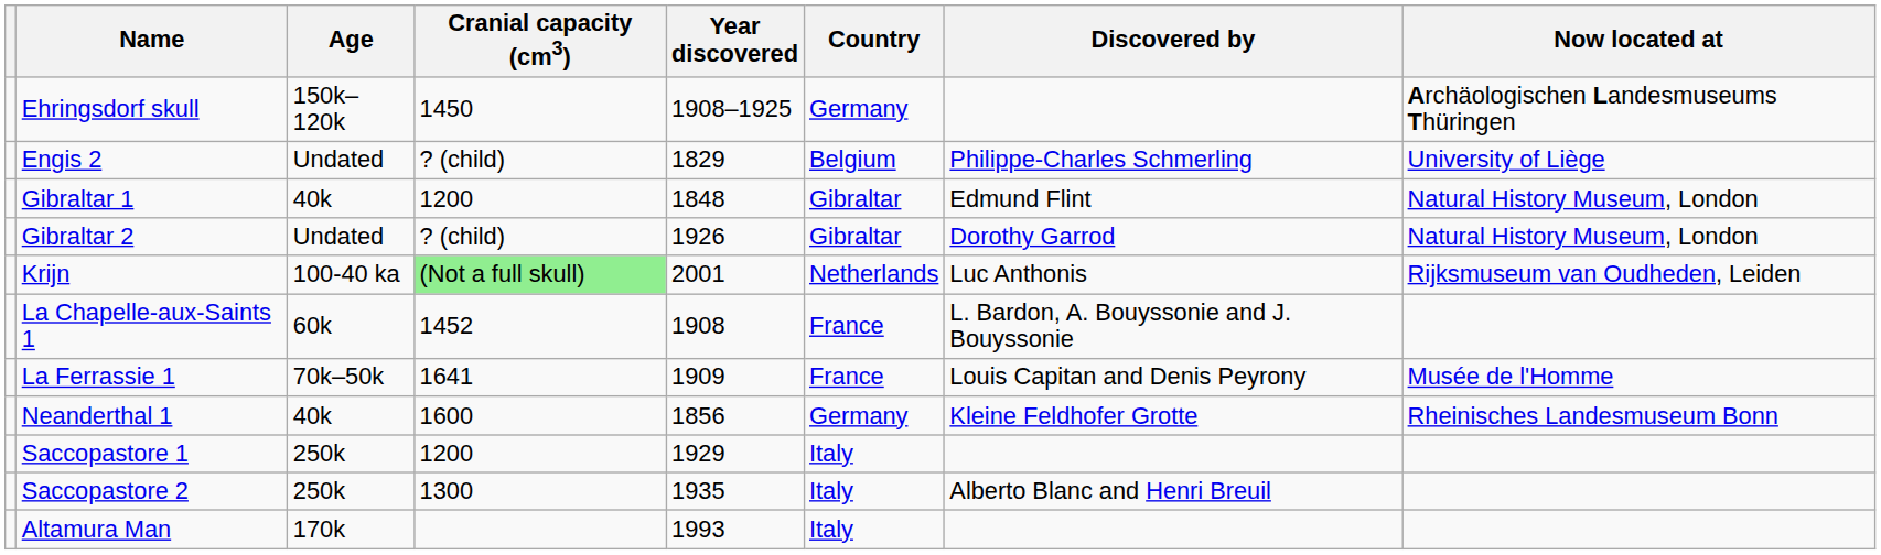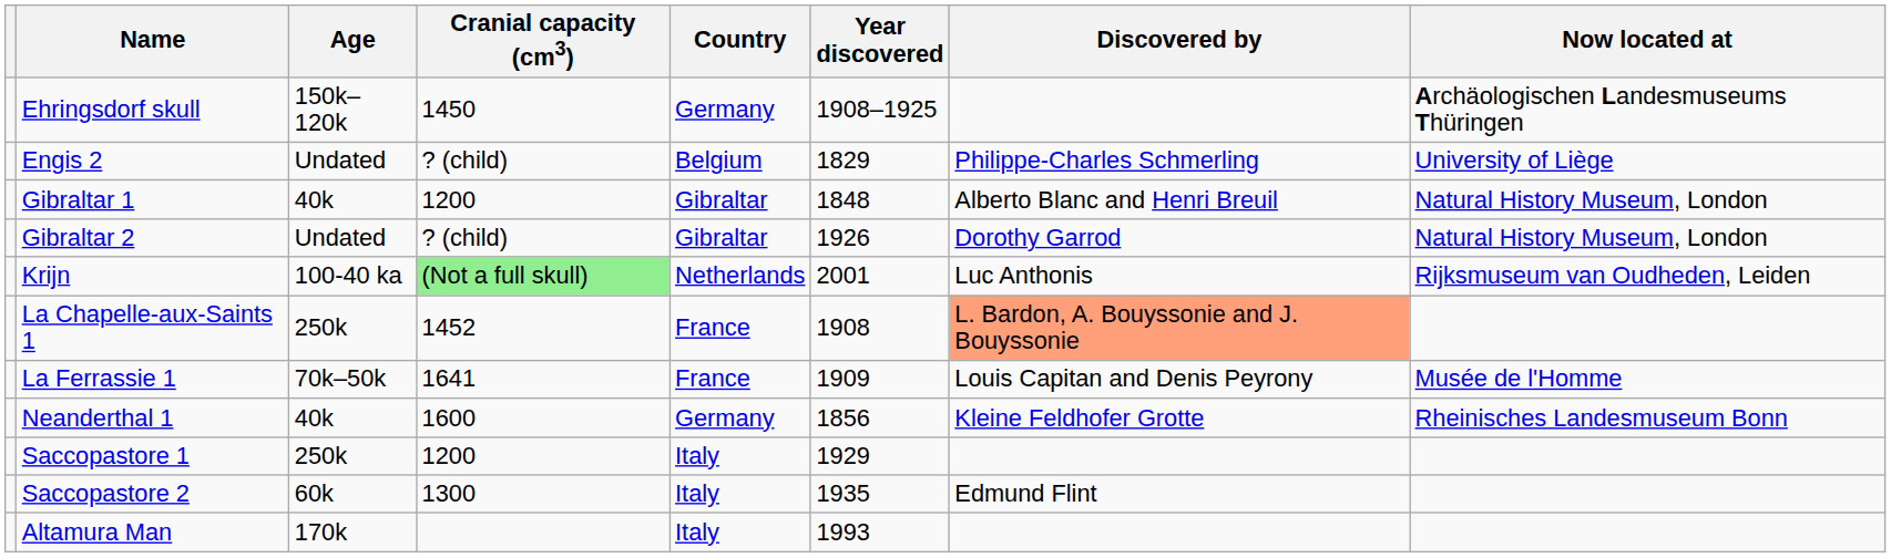 <table class="wikitable sortable">
 <tr style="background:#efefef;">
 <th></th>
 <th>Name</th>
 <th>Age</th>
 <th>Cranial capacity (cm<sup>3</sup>)</th>
+<th>Country</th>
 <th>Year<br>discovered</th>
-<th>Country</th>
 <th>Discovered by</th>
 <th>Now located at</th>
 </tr>
 <tr>
 <td></td>
 <td><a href='#'>Ehringsdorf skull</a></td>
 <td>150k–120k</td>
 <td>1450</td>
+<td><a href='#'>Germany</a></td>
 <td>1908–1925</td>
-<td><a href='#'>Germany</a></td>
 <td></td>
 <td><strong>A</strong>rchäologischen <strong>L</strong>andesmuseums <strong>T</strong>hüringen</td>
 </tr>
 <tr>
 <td></td>
 <td><a href='#'>Engis 2</a></td>
 <td>Undated</td>
 <td>? (child)</td>
+<td><a href='#'>Belgium</a></td>
 <td>1829</td>
-<td><a href='#'>Belgium</a></td>
 <td><a href='#'>Philippe-Charles Schmerling</a></td>
 <td><a href='#'>University of Liège</a></td>
 </tr>
 <tr>
 <td></td>
 <td><a href='#'>Gibraltar 1</a></td>
 <td>40k</td>
 <td>1200</td>
+<td><a href='#'>Gibraltar</a></td>
 <td>1848</td>
-<td><a href='#'>Gibraltar</a></td>
-<td>Edmund Flint</td>
+<td>Alberto Blanc and <a href='#'>Henri Breuil</a></td>
 <td><a href='#'>Natural History Museum</a>, London</td>
 </tr>
 <tr>
 <td></td>
 <td><a href='#'>Gibraltar 2</a></td>
 <td>Undated</td>
 <td>? (child)</td>
+<td><a href='#'>Gibraltar</a></td>
 <td>1926</td>
-<td><a href='#'>Gibraltar</a></td>
 <td><a href='#'>Dorothy Garrod</a></td>
 <td><a href='#'>Natural History Museum</a>, London</td>
 </tr>
 <tr>
 <td></td>
 <td><a href='#'>Krijn</a></td>
 <td>100-40 ka</td>
 <td style="background: lightgreen;">(Not a full skull)</td>
+<td><a href='#'>Netherlands</a></td>
 <td>2001</td>
-<td><a href='#'>Netherlands</a></td>
 <td>Luc Anthonis</td>
 <td><a href='#'>Rijksmuseum van Oudheden</a>, Leiden</td>
 </tr>
 <tr>
 <td></td>
 <td><a href='#'>La Chapelle-aux-Saints 1</a></td>
-<td>60k</td>
+<td>250k</td>
 <td>1452</td>
+<td><a href='#'>France</a></td>
 <td>1908</td>
-<td><a href='#'>France</a></td>
-<td>L. Bardon, A. Bouyssonie and J. Bouyssonie</td>
+<td style="background: lightsalmon;">L. Bardon, A. Bouyssonie and J. Bouyssonie</td>
 <td></td>
 </tr>
 <tr>
 <td></td>
 <td><a href='#'>La Ferrassie 1</a></td>
 <td>70k–50k</td>
 <td>1641</td>
+<td><a href='#'>France</a></td>
 <td>1909</td>
-<td><a href='#'>France</a></td>
 <td>Louis Capitan and Denis Peyrony</td>
 <td><a href='#'>Musée de l'Homme</a></td>
 </tr>
 <tr>
 <td></td>
 <td><a href='#'>Neanderthal 1</a></td>
 <td>40k</td>
 <td>1600</td>
+<td><a href='#'>Germany</a></td>
 <td>1856</td>
-<td><a href='#'>Germany</a></td>
 <td><a href='#'>Kleine Feldhofer Grotte</a></td>
 <td><a href='#'>Rheinisches Landesmuseum Bonn</a></td>
 </tr>
 <tr>
 <td></td>
 <td><a href='#'>Saccopastore 1</a></td>
 <td>250k</td>
 <td>1200</td>
+<td><a href='#'>Italy</a></td>
 <td>1929</td>
-<td><a href='#'>Italy</a></td>
 <td></td>
 <td></td>
 </tr>
 <tr>
 <td></td>
 <td><a href='#'>Saccopastore 2</a></td>
-<td>250k</td>
+<td>60k</td>
 <td>1300</td>
+<td><a href='#'>Italy</a></td>
 <td>1935</td>
-<td><a href='#'>Italy</a></td>
-<td>Alberto Blanc and <a href='#'>Henri Breuil</a></td>
+<td>Edmund Flint</td>
 <td></td>
 </tr>
 <tr>
 <td></td>
 <td><a href='#'>Altamura Man</a></td>
 <td>170k</td>
 <td></td>
+<td><a href='#'>Italy</a></td>
 <td>1993</td>
-<td><a href='#'>Italy</a></td>
 <td></td>
 <td></td>
 </tr>
 </table>
